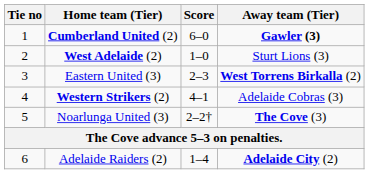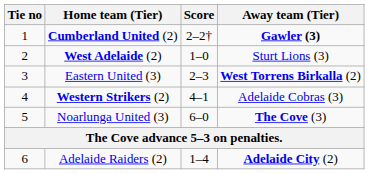 <table class="wikitable" style="text-align:center">
 <tr>
 <th>Tie no</th>
 <th>Home team (Tier)</th>
 <th>Score</th>
 <th>Away team (Tier)</th>
 </tr>
 <tr>
 <td>1</td>
 <td><strong><a href='#'>Cumberland United</a></strong> (2)</td>
-<td>6–0</td>
+<td>2–2†</td>
 <td><strong><a href='#'>Gawler</a> (3)</strong></td>
 </tr>
 <tr>
 <td>2</td>
 <td><strong><a href='#'>West Adelaide</a></strong> (2)</td>
 <td>1–0</td>
 <td><a href='#'>Sturt Lions</a> (3)</td>
 </tr>
 <tr>
 <td>3</td>
 <td><a href='#'>Eastern United</a> (3)</td>
 <td>2–3</td>
 <td><strong><a href='#'>West Torrens Birkalla</a></strong> (2)</td>
 </tr>
 <tr>
 <td>4</td>
 <td><strong><a href='#'>Western Strikers</a></strong> (2)</td>
 <td>4–1</td>
 <td><a href='#'>Adelaide Cobras</a> (3)</td>
 </tr>
 <tr>
 <td>5</td>
 <td><a href='#'>Noarlunga United</a> (3)</td>
-<td>2–2†</td>
+<td>6–0</td>
 <td><strong><a href='#'>The Cove</a></strong> (3)</td>
 </tr>
 <tr>
 <th colspan=4>The Cove advance 5–3 on penalties.</th>
 </tr>
 <tr>
 <td>6</td>
 <td><a href='#'>Adelaide Raiders</a> (2)</td>
 <td>1–4</td>
 <td><strong><a href='#'>Adelaide City</a></strong> (2)</td>
 </tr>
 </table>
